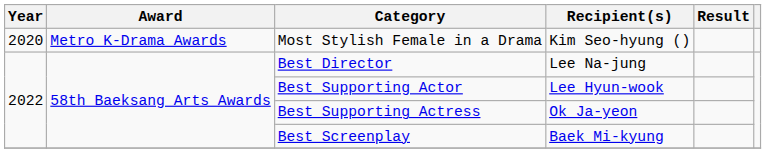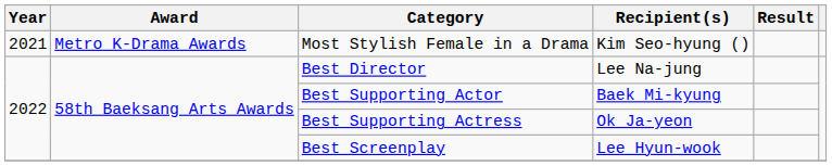 <table class="wikitable plainrowheaders sortable">
 <tr>
 <th scope="col">Year</th>
 <th scope="col">Award</th>
 <th scope="col">Category</th>
 <th scope="col">Recipient(s)</th>
 <th scope="col">Result</th>
 <th scope="col" class="unsortable"></th>
 </tr>
 <tr>
-<td>2020</td>
+<td>2021</td>
 <td><a href='#'>Metro K-Drama Awards</a></td>
 <td>Most Stylish Female in a Drama</td>
 <td>Kim Seo-hyung ()</td>
 <td></td>
 <td></td>
 </tr>
 <tr>
 <td rowspan="4">2022</td>
 <td scope="row" rowspan="4"><a href='#'>58th Baeksang Arts Awards</a></td>
 <td><a href='#'>Best Director</a></td>
 <td>Lee Na-jung</td>
 <td></td>
 <td rowspan="4"></td>
 </tr>
 <tr>
 <td><a href='#'>Best Supporting Actor</a></td>
-<td><a href='#'>Lee Hyun-wook</a></td>
+<td><a href='#'>Baek Mi-kyung</a></td>
 <td></td>
 </tr>
 <tr>
 <td><a href='#'>Best Supporting Actress</a></td>
 <td><a href='#'>Ok Ja-yeon</a></td>
 <td></td>
 </tr>
 <tr>
 <td><a href='#'>Best Screenplay</a></td>
-<td><a href='#'>Baek Mi-kyung</a></td>
+<td><a href='#'>Lee Hyun-wook</a></td>
 <td></td>
 </tr>
 <tr>
 </tr>
 </table>
